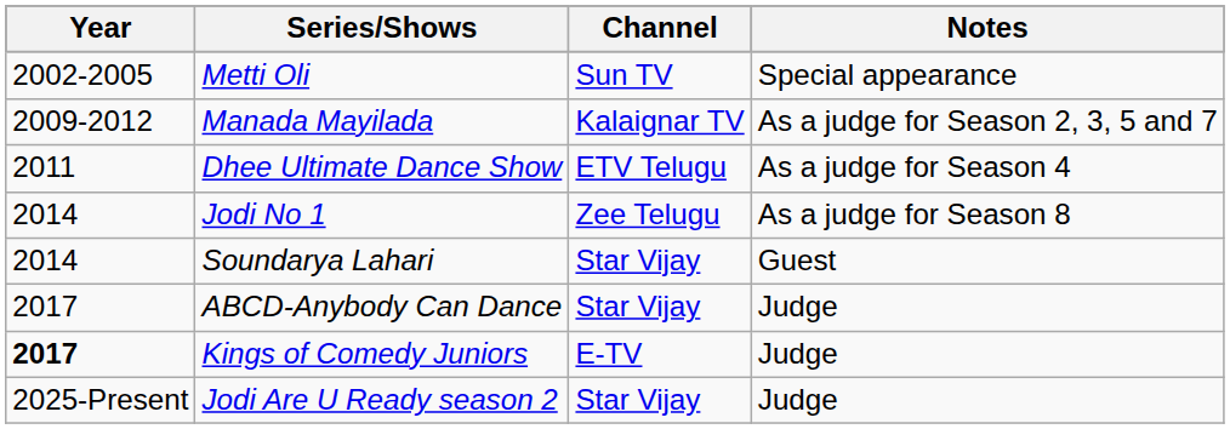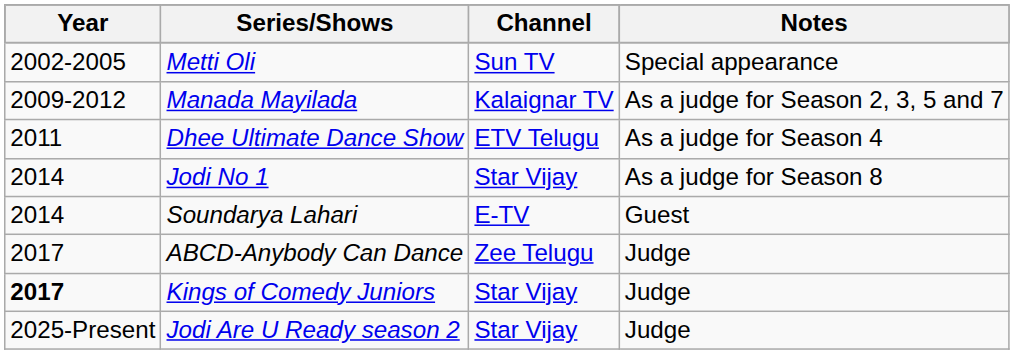 <table class="wikitable sortable">
 <tr style="background:#000;">
 <th>Year</th>
 <th>Series/Shows</th>
 <th>Channel</th>
 <th class=unsortable>Notes</th>
 </tr>
 <tr>
 <td>2002-2005</td>
 <td><em><a href='#'>Metti Oli</a></em></td>
 <td><a href='#'>Sun TV</a></td>
 <td>Special appearance</td>
 </tr>
 <tr>
 <td>2009-2012</td>
 <td><a href='#'><em>Manada Mayilada</em></a></td>
 <td><a href='#'>Kalaignar TV</a></td>
 <td>As a judge for Season 2, 3, 5 and 7</td>
 </tr>
 <tr>
 <td>2011</td>
 <td><em><a href='#'>Dhee Ultimate Dance Show</a></em></td>
 <td><a href='#'>ETV Telugu</a></td>
 <td>As a judge for Season 4</td>
 </tr>
 <tr>
 <td>2014</td>
 <td><a href='#'><em>Jodi No 1</em></a></td>
-<td><a href='#'>Zee Telugu</a></td>
+<td><a href='#'>Star Vijay</a></td>
 <td>As a judge for Season 8</td>
 </tr>
 <tr>
 <td>2014</td>
 <td><em>Soundarya Lahari</em></td>
-<td><a href='#'>Star Vijay</a></td>
+<td><a href='#'>E-TV</a></td>
 <td>Guest</td>
 </tr>
 <tr>
 <td>2017</td>
 <td><em>ABCD-Anybody Can Dance</em></td>
-<td><a href='#'>Star Vijay</a></td>
+<td><a href='#'>Zee Telugu</a></td>
 <td>Judge</td>
 </tr>
 <tr>
 <td><strong>2017</strong></td>
 <td><em><a href='#'>Kings of Comedy Juniors</a></em></td>
-<td><a href='#'>E-TV</a></td>
+<td><a href='#'>Star Vijay</a></td>
 <td>Judge</td>
 </tr>
 <tr>
 <td>2025-Present</td>
 <td><em><a href='#'>Jodi Are U Ready season 2</a></em></td>
 <td><a href='#'>Star Vijay</a></td>
 <td>Judge</td>
 </tr>
 </table>
